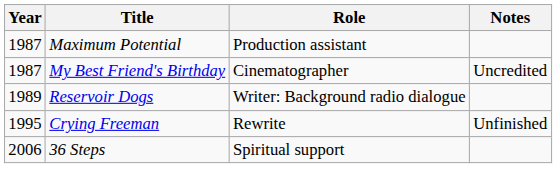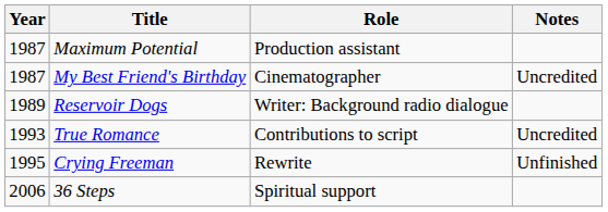 <table class="wikitable">
 <tr>
 <th>Year</th>
 <th>Title</th>
 <th>Role</th>
 <th>Notes</th>
 </tr>
 <tr>
 <td>1987</td>
 <td><em>Maximum Potential</em></td>
 <td>Production assistant</td>
 <td></td>
 </tr>
 <tr>
 <td>1987</td>
 <td><em><a href='#'>My Best Friend's Birthday</a></em></td>
 <td>Cinematographer</td>
 <td>Uncredited</td>
 </tr>
 <tr>
 <td>1989</td>
 <td><em><a href='#'>Reservoir Dogs</a></em></td>
 <td>Writer: Background radio dialogue</td>
 <td></td>
 </tr>
 <tr>
+<td>1993</td>
+<td><em><a href='#'>True Romance</a></em></td>
+<td>Contributions to script</td>
+<td>Uncredited</td>
+</tr>
+<tr>
 <td>1995</td>
 <td><em><a href='#'>Crying Freeman</a></em></td>
 <td>Rewrite</td>
 <td>Unfinished</td>
 </tr>
 <tr>
 <td>2006</td>
 <td><em>36 Steps</em></td>
 <td>Spiritual support</td>
 <td></td>
 </tr>
 </table>
